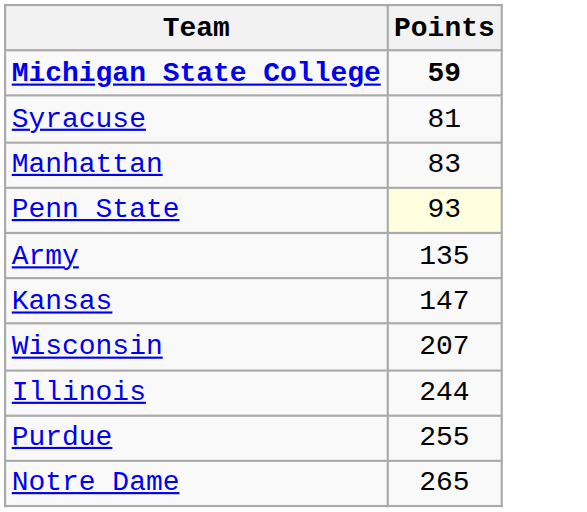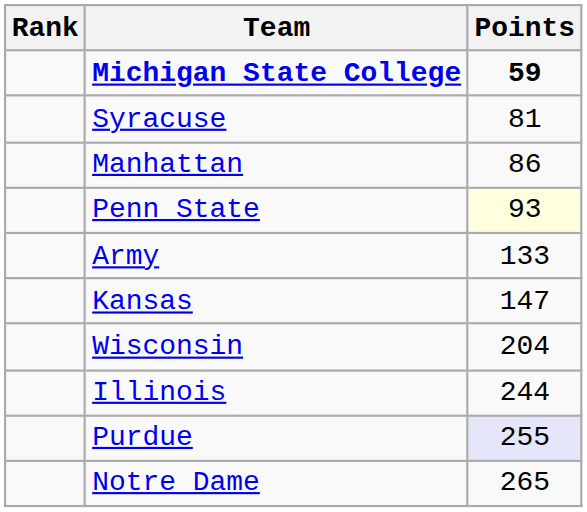 <table class="wikitable sortable" style="text-align:center">
 <tr>
+<th>Rank</th>
 <th>Team</th>
 <th>Points</th>
 </tr>
 <tr>
+<td></td>
 <td align=left><strong><a href='#'>Michigan State College</a></strong></td>
 <td><strong>59</strong></td>
 </tr>
 <tr>
+<td></td>
 <td align=left><a href='#'>Syracuse</a></td>
 <td>81</td>
 </tr>
 <tr>
+<td></td>
 <td align=left><a href='#'>Manhattan</a></td>
-<td>83</td>
+<td>86</td>
 </tr>
 <tr>
+<td></td>
 <td align=left><a href='#'>Penn State</a></td>
 <td style="background: lightyellow;">93</td>
 </tr>
 <tr>
+<td></td>
 <td align=left><a href='#'>Army</a></td>
-<td>135</td>
+<td>133</td>
 </tr>
 <tr>
+<td></td>
 <td align=left><a href='#'>Kansas</a></td>
 <td>147</td>
 </tr>
 <tr>
+<td></td>
 <td align=left><a href='#'>Wisconsin</a></td>
-<td>207</td>
+<td>204</td>
 </tr>
 <tr>
+<td></td>
 <td align=left><a href='#'>Illinois</a></td>
 <td>244</td>
 </tr>
 <tr>
+<td></td>
 <td align=left><a href='#'>Purdue</a></td>
-<td>255</td>
+<td style="background: lavender;">255</td>
 </tr>
 <tr>
+<td></td>
 <td align=left><a href='#'>Notre Dame</a></td>
 <td>265</td>
 </tr>
 </table>
